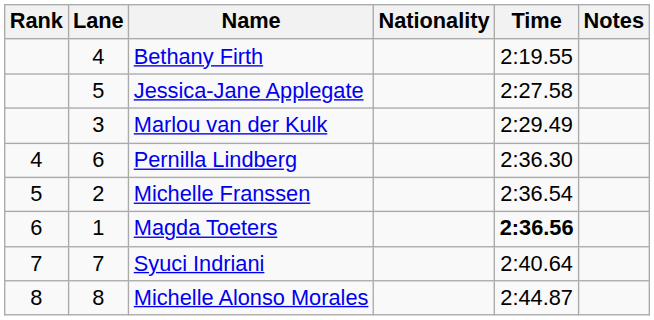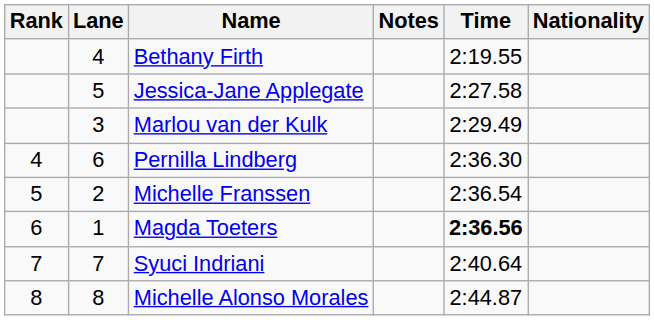 <table class="wikitable sortable" style="text-align:center">
 <tr>
 <th>Rank</th>
 <th>Lane</th>
 <th>Name</th>
+<th>Notes</th>
+<th>Time</th>
 <th>Nationality</th>
-<th>Time</th>
-<th>Notes</th>
 </tr>
 <tr>
 <td></td>
 <td>4</td>
 <td style="text-align:left"><a href='#'>Bethany Firth</a></td>
+<td></td>
+<td>2:19.55</td>
 <td style="text-align:left"></td>
-<td>2:19.55</td>
-<td></td>
 </tr>
 <tr>
 <td></td>
 <td>5</td>
 <td style="text-align:left"><a href='#'>Jessica-Jane Applegate</a></td>
+<td></td>
+<td>2:27.58</td>
 <td style="text-align:left"></td>
-<td>2:27.58</td>
-<td></td>
 </tr>
 <tr>
 <td></td>
 <td>3</td>
 <td style="text-align:left"><a href='#'>Marlou van der Kulk</a></td>
+<td></td>
+<td>2:29.49</td>
 <td style="text-align:left"></td>
-<td>2:29.49</td>
-<td></td>
 </tr>
 <tr>
 <td>4</td>
 <td>6</td>
 <td style="text-align:left"><a href='#'>Pernilla Lindberg</a></td>
+<td></td>
+<td>2:36.30</td>
 <td style="text-align:left"></td>
-<td>2:36.30</td>
-<td></td>
 </tr>
 <tr>
 <td>5</td>
 <td>2</td>
 <td style="text-align:left"><a href='#'>Michelle Franssen</a></td>
+<td></td>
+<td>2:36.54</td>
 <td style="text-align:left"></td>
-<td>2:36.54</td>
-<td></td>
 </tr>
 <tr>
 <td>6</td>
 <td>1</td>
 <td style="text-align:left"><a href='#'>Magda Toeters</a></td>
+<td></td>
+<td><strong>2:36.56</strong></td>
 <td style="text-align:left"></td>
-<td><strong>2:36.56</strong></td>
-<td></td>
 </tr>
 <tr>
 <td>7</td>
 <td>7</td>
 <td style="text-align:left"><a href='#'>Syuci Indriani</a></td>
+<td></td>
+<td>2:40.64</td>
 <td style="text-align:left"></td>
-<td>2:40.64</td>
-<td></td>
 </tr>
 <tr>
 <td>8</td>
 <td>8</td>
 <td style="text-align:left"><a href='#'>Michelle Alonso Morales</a></td>
+<td></td>
+<td>2:44.87</td>
 <td style="text-align:left"></td>
-<td>2:44.87</td>
-<td></td>
 </tr>
 </table>
